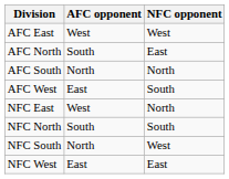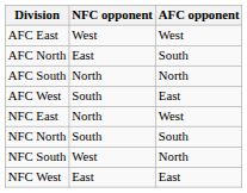 <table class="wikitable">
 <tr>
 <th>Division</th>
+<th>NFC opponent</th>
 <th>AFC opponent</th>
-<th>NFC opponent</th>
 </tr>
 <tr>
 <td>AFC East</td>
 <td>West</td>
 <td>West</td>
 </tr>
 <tr>
 <td>AFC North</td>
+<td>East</td>
 <td>South</td>
-<td>East</td>
 </tr>
 <tr>
 <td>AFC South</td>
 <td>North</td>
 <td>North</td>
 </tr>
 <tr>
 <td>AFC West</td>
+<td>South</td>
 <td>East</td>
-<td>South</td>
 </tr>
 <tr>
 <td>NFC East</td>
+<td>North</td>
 <td>West</td>
-<td>North</td>
 </tr>
 <tr>
 <td>NFC North</td>
 <td>South</td>
 <td>South</td>
 </tr>
 <tr>
 <td>NFC South</td>
+<td>West</td>
 <td>North</td>
-<td>West</td>
 </tr>
 <tr>
 <td>NFC West</td>
 <td>East</td>
 <td>East</td>
 </tr>
 </table>
